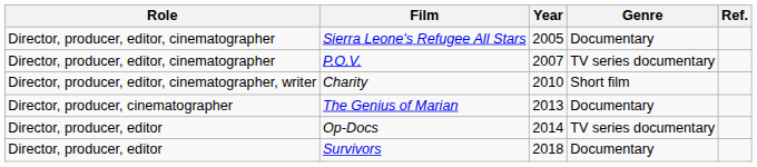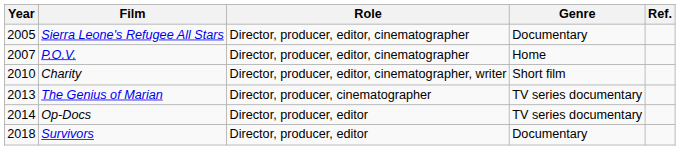 <table class="wikitable">
 <tr>
+<th>Year</th>
+<th>Film</th>
 <th>Role</th>
-<th>Film</th>
-<th>Year</th>
 <th>Genre</th>
 <th>Ref.</th>
 </tr>
 <tr>
+<td>2005</td>
+<td><em><a href='#'>Sierra Leone's Refugee All Stars</a></em></td>
 <td>Director, producer, editor, cinematographer</td>
-<td><em><a href='#'>Sierra Leone's Refugee All Stars</a></em></td>
-<td>2005</td>
 <td>Documentary</td>
 <td></td>
 </tr>
 <tr>
+<td>2007</td>
+<td><em><a href='#'>P.O.V.</a></em></td>
 <td>Director, producer, editor, cinematographer</td>
-<td><em><a href='#'>P.O.V.</a></em></td>
-<td>2007</td>
+<td>Home</td>
+<td></td>
+</tr>
+<tr>
+<td>2010</td>
+<td><em>Charity</em></td>
+<td>Director, producer, editor, cinematographer, writer</td>
+<td>Short film</td>
+<td></td>
+</tr>
+<tr>
+<td>2013</td>
+<td><em><a href='#'>The Genius of Marian</a></em></td>
+<td>Director, producer, cinematographer</td>
 <td>TV series documentary</td>
 <td></td>
 </tr>
 <tr>
-<td>Director, producer, editor, cinematographer, writer</td>
-<td><em>Charity</em></td>
-<td>2010</td>
-<td>Short film</td>
-<td></td>
-</tr>
-<tr>
-<td>Director, producer, cinematographer</td>
-<td><em><a href='#'>The Genius of Marian</a></em></td>
-<td>2013</td>
-<td>Documentary</td>
-<td></td>
-</tr>
-<tr>
+<td>2014</td>
+<td><em>Op-Docs</em></td>
 <td>Director, producer, editor</td>
-<td><em>Op-Docs</em></td>
-<td>2014</td>
 <td>TV series documentary</td>
 <td></td>
 </tr>
 <tr>
+<td>2018</td>
+<td><em><a href='#'>Survivors</a></em></td>
 <td>Director, producer, editor</td>
-<td><em><a href='#'>Survivors</a></em></td>
-<td>2018</td>
 <td>Documentary</td>
 <td></td>
 </tr>
 </table>
